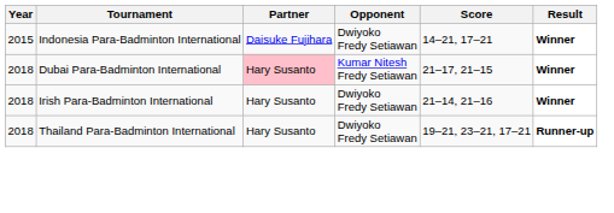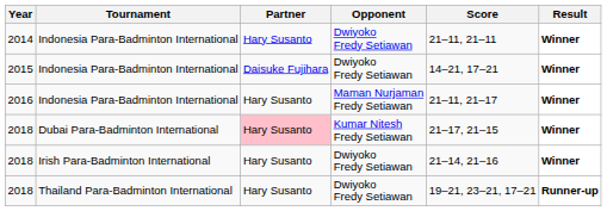 <table class="sortable wikitable" style="font-size: 90%;">
 <tr>
 <th>Year</th>
 <th>Tournament</th>
 <th>Partner</th>
 <th>Opponent</th>
 <th>Score</th>
 <th>Result</th>
 </tr>
 <tr>
+<td align="center">2014</td>
+<td align="left">Indonesia Para-Badminton International</td>
+<td align="left"> <a href='#'>Hary Susanto</a></td>
+<td align="left"> <a href='#'>Dwiyoko</a><br> <a href='#'>Fredy Setiawan</a></td>
+<td align="left">21–11, 21–11</td>
+<td style="text-align:left; background:white"> <strong>Winner</strong></td>
+</tr>
+<tr>
 <td align="center">2015</td>
 <td align="left">Indonesia Para-Badminton International</td>
 <td align="left"> <a href='#'>Daisuke Fujihara</a></td>
 <td align="left"> Dwiyoko<br> Fredy Setiawan</td>
 <td align="left">14–21, 17–21</td>
+<td style="text-align:left; background:white"> <strong>Winner</strong></td>
+</tr>
+<tr>
+<td align="center">2016</td>
+<td align="left">Indonesia Para-Badminton International</td>
+<td align="left"> Hary Susanto</td>
+<td align="left"> <a href='#'>Maman Nurjaman</a><br> Fredy Setiawan</td>
+<td align="left">21–11, 21–17</td>
 <td style="text-align:left; background:white"> <strong>Winner</strong></td>
 </tr>
 <tr>
 <td align="center">2018</td>
 <td align="left">Dubai Para-Badminton International</td>
 <td align="left" style="background: pink;"> Hary Susanto</td>
 <td align="left"> <a href='#'>Kumar Nitesh</a><br> Fredy Setiawan</td>
 <td align="left">21–17, 21–15</td>
 <td style="text-align:left; background:white"> <strong>Winner</strong></td>
 </tr>
 <tr>
 <td align="center">2018</td>
 <td align="left">Irish Para-Badminton International</td>
 <td align="left"> Hary Susanto</td>
 <td align="left"> Dwiyoko<br> Fredy Setiawan</td>
 <td align="left">21–14, 21–16</td>
 <td style="text-align:left; background:white"> <strong>Winner</strong></td>
 </tr>
 <tr>
 <td align="center">2018</td>
 <td align="left">Thailand Para-Badminton International</td>
 <td align="left"> Hary Susanto</td>
 <td align="left"> Dwiyoko<br> Fredy Setiawan</td>
 <td align="left">19–21, 23–21, 17–21</td>
 <td style="text-align:left; background:white"> <strong>Runner-up</strong></td>
 </tr>
 </table>
